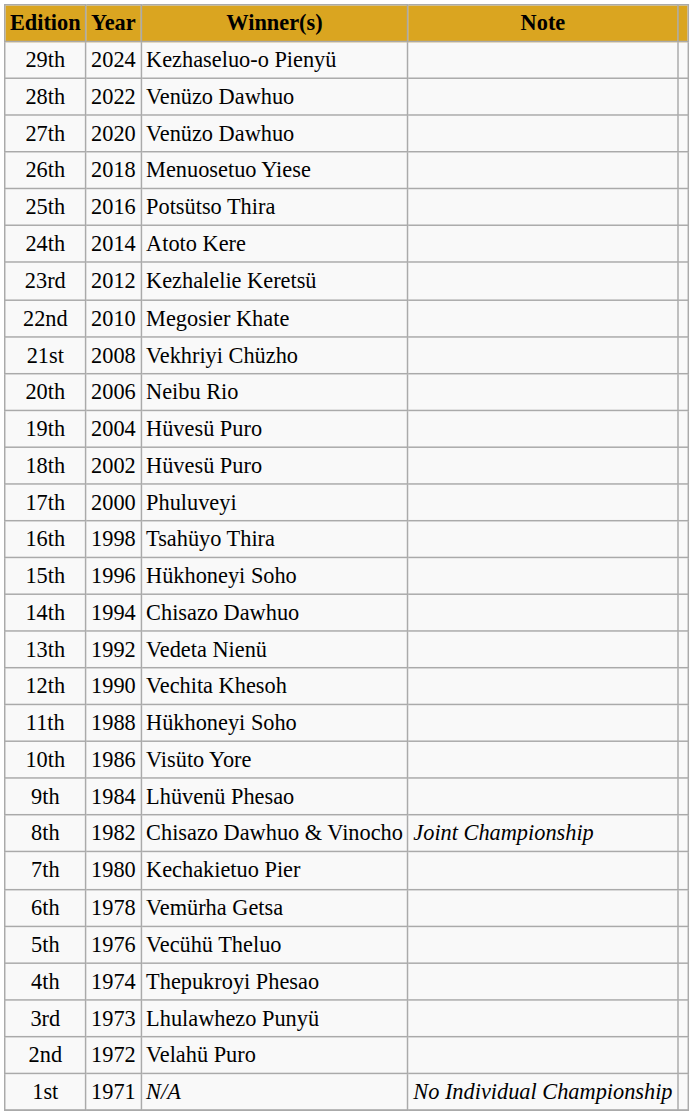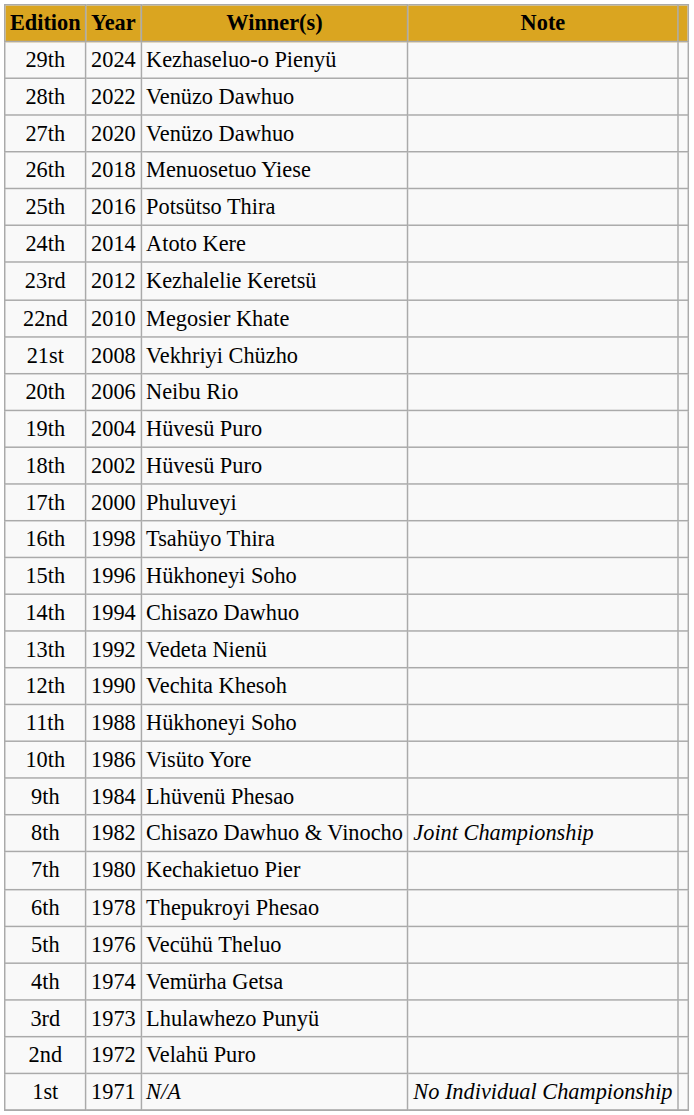 <table class="wikitable sortable" style="font-size:95%;">
 <tr>
 <th style="background-color:#DAA520">Edition</th>
 <th style="background-color:#DAA520">Year</th>
 <th style="background-color:#DAA520">Winner(s)</th>
 <th style="background-color:#DAA520">Note</th>
 <th style="background-color:#DAA520"></th>
 </tr>
 <tr>
 <td align=center>29th</td>
 <td>2024</td>
 <td>Kezhaseluo-o Pienyü</td>
 <td></td>
 <td></td>
 </tr>
 <tr>
 <td align=center>28th</td>
 <td>2022</td>
 <td>Venüzo Dawhuo</td>
 <td></td>
 <td></td>
 </tr>
 <tr>
 <td align=center>27th</td>
 <td>2020</td>
 <td>Venüzo Dawhuo</td>
 <td></td>
 <td></td>
 </tr>
 <tr>
 <td align=center>26th</td>
 <td>2018</td>
 <td>Menuosetuo Yiese</td>
 <td></td>
 <td></td>
 </tr>
 <tr>
 <td align=center>25th</td>
 <td>2016</td>
 <td>Potsütso Thira</td>
 <td></td>
 <td></td>
 </tr>
 <tr>
 <td align=center>24th</td>
 <td>2014</td>
 <td>Atoto Kere</td>
 <td></td>
 <td></td>
 </tr>
 <tr>
 <td align=center>23rd</td>
 <td>2012</td>
 <td>Kezhalelie Keretsü</td>
 <td></td>
 <td></td>
 </tr>
 <tr>
 <td align=center>22nd</td>
 <td>2010</td>
 <td>Megosier Khate</td>
 <td></td>
 <td></td>
 </tr>
 <tr>
 <td align=center>21st</td>
 <td>2008</td>
 <td>Vekhriyi Chüzho</td>
 <td></td>
 <td></td>
 </tr>
 <tr>
 <td align=center>20th</td>
 <td>2006</td>
 <td>Neibu Rio</td>
 <td></td>
 <td></td>
 </tr>
 <tr>
 <td align=center>19th</td>
 <td>2004</td>
 <td>Hüvesü Puro</td>
 <td></td>
 <td></td>
 </tr>
 <tr>
 <td align=center>18th</td>
 <td>2002</td>
 <td>Hüvesü Puro</td>
 <td></td>
 <td></td>
 </tr>
 <tr>
 <td align=center>17th</td>
 <td>2000</td>
 <td>Phuluveyi</td>
 <td></td>
 <td></td>
 </tr>
 <tr>
 <td align=center>16th</td>
 <td>1998</td>
 <td>Tsahüyo Thira</td>
 <td></td>
 <td></td>
 </tr>
 <tr>
 <td align=center>15th</td>
 <td>1996</td>
 <td>Hükhoneyi Soho</td>
 <td></td>
 <td></td>
 </tr>
 <tr>
 <td align=center>14th</td>
 <td>1994</td>
 <td>Chisazo Dawhuo</td>
 <td></td>
 <td></td>
 </tr>
 <tr>
 <td align=center>13th</td>
 <td>1992</td>
 <td>Vedeta Nienü</td>
 <td></td>
 <td></td>
 </tr>
 <tr>
 <td align=center>12th</td>
 <td>1990</td>
 <td>Vechita Khesoh</td>
 <td></td>
 <td></td>
 </tr>
 <tr>
 <td align=center>11th</td>
 <td>1988</td>
 <td>Hükhoneyi Soho</td>
 <td></td>
 <td></td>
 </tr>
 <tr>
 <td align=center>10th</td>
 <td>1986</td>
 <td>Visüto Yore</td>
 <td></td>
 <td></td>
 </tr>
 <tr>
 <td align=center>9th</td>
 <td>1984</td>
 <td>Lhüvenü Phesao</td>
 <td></td>
 <td></td>
 </tr>
 <tr>
 <td align=center>8th</td>
 <td>1982</td>
 <td>Chisazo Dawhuo & Vinocho</td>
 <td><em>Joint Championship</em></td>
 <td></td>
 </tr>
 <tr>
 <td align=center>7th</td>
 <td>1980</td>
 <td>Kechakietuo Pier</td>
 <td></td>
 <td></td>
 </tr>
 <tr>
 <td align=center>6th</td>
 <td>1978</td>
-<td>Vemürha Getsa</td>
+<td>Thepukroyi Phesao</td>
 <td></td>
 <td></td>
 </tr>
 <tr>
 <td align=center>5th</td>
 <td>1976</td>
 <td>Vecühü Theluo</td>
 <td></td>
 <td></td>
 </tr>
 <tr>
 <td align=center>4th</td>
 <td>1974</td>
-<td>Thepukroyi Phesao</td>
+<td>Vemürha Getsa</td>
 <td></td>
 <td></td>
 </tr>
 <tr>
 <td align=center>3rd</td>
 <td>1973</td>
 <td>Lhulawhezo Punyü</td>
 <td></td>
 <td></td>
 </tr>
 <tr>
 <td align=center>2nd</td>
 <td>1972</td>
 <td>Velahü Puro</td>
 <td></td>
 <td></td>
 </tr>
 <tr>
 <td align=center>1st</td>
 <td>1971</td>
 <td><em>N/A</em></td>
 <td><em>No Individual Championship</em></td>
 <td></td>
 </tr>
 <tr>
 </tr>
 </table>
